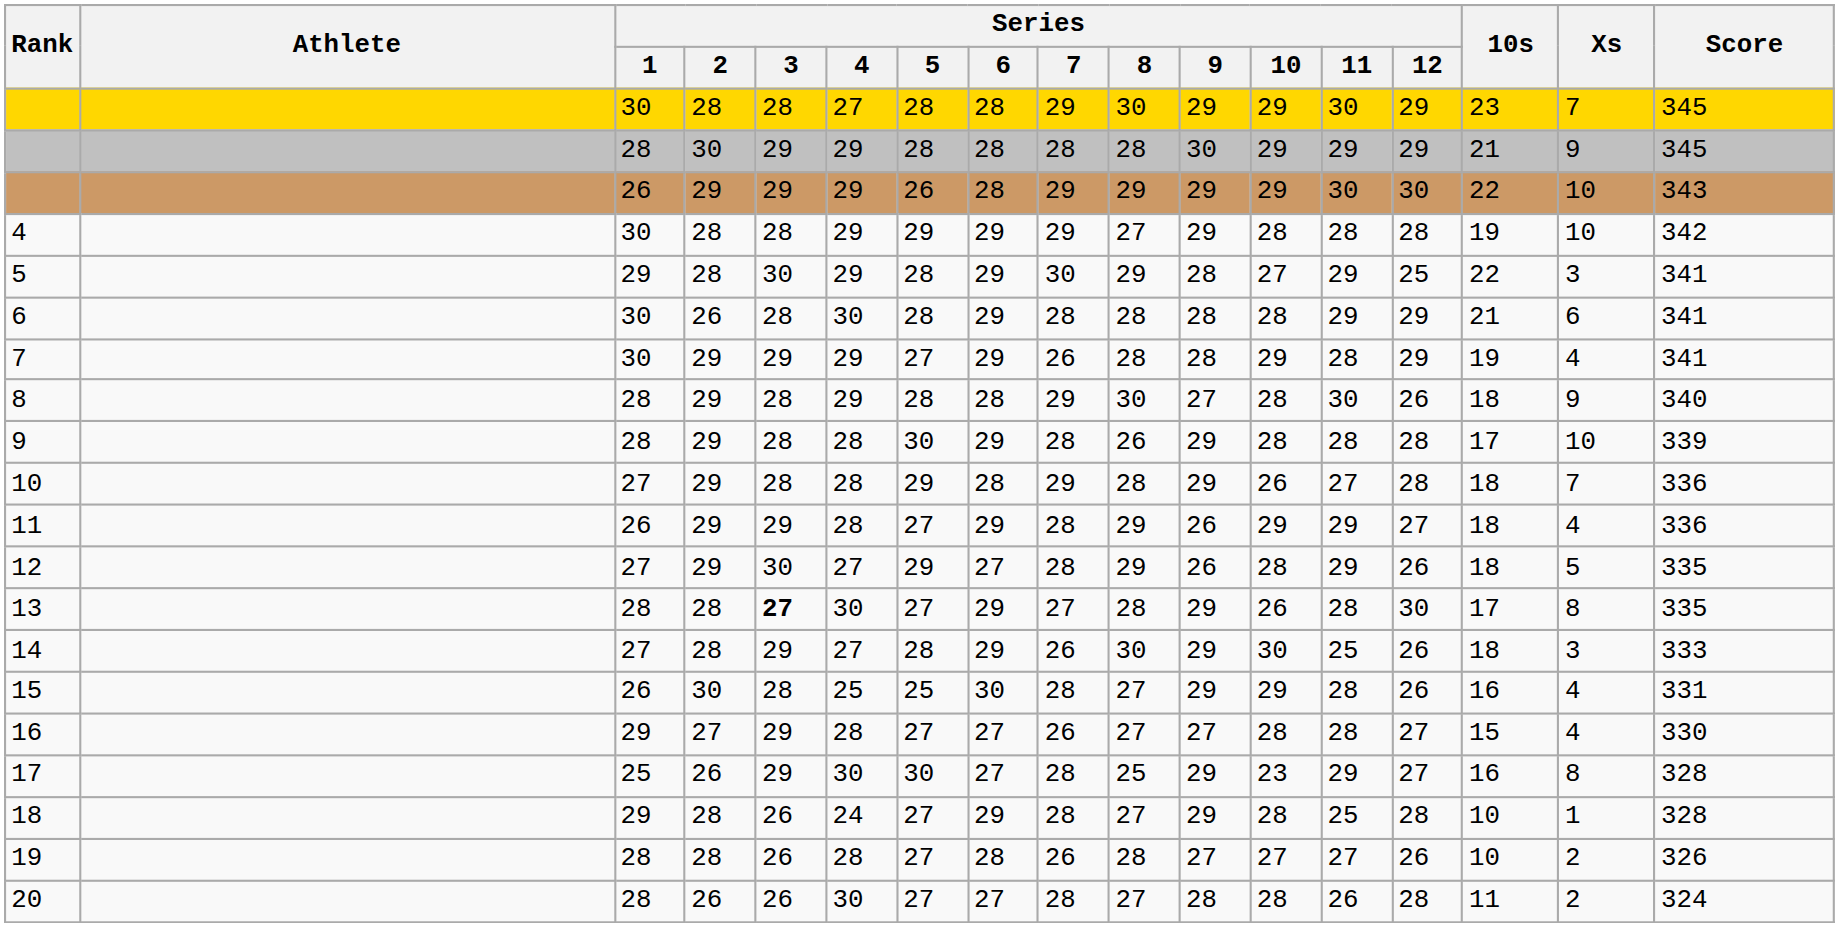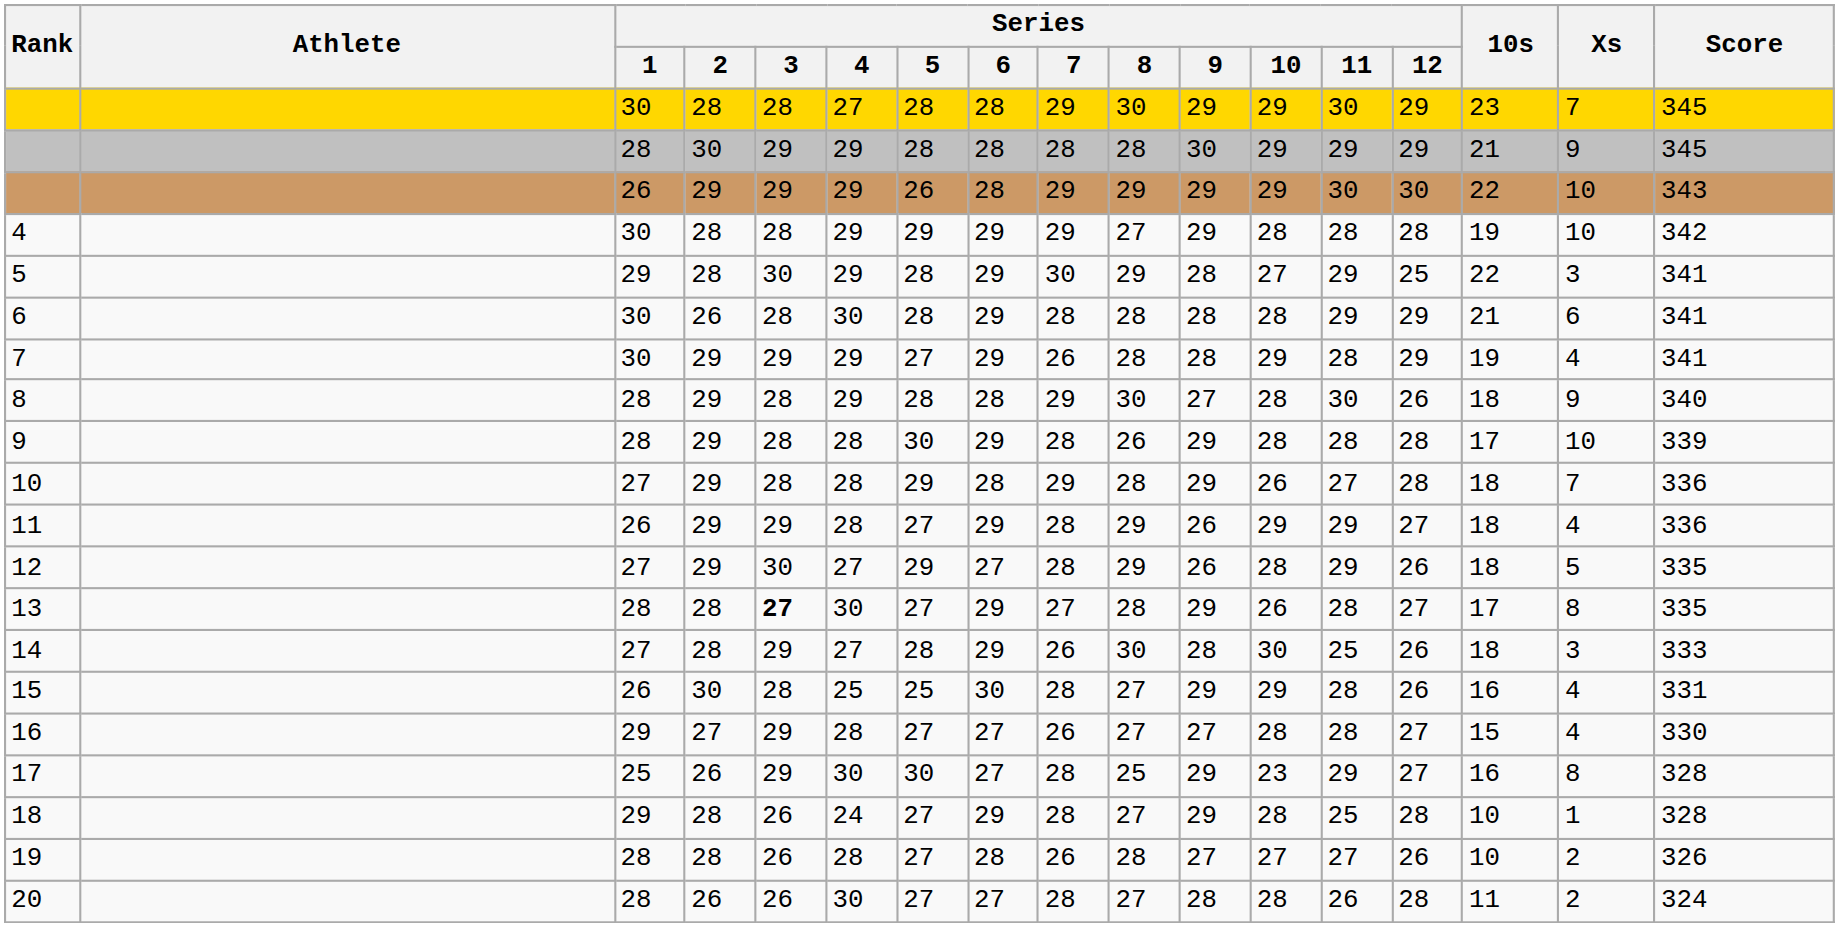 <table class="wikitable" style="font-size:95%" style="width:35em;" style="text-align:center">
 <tr>
 <th rowspan=2>Rank</th>
 <th rowspan=2 width=250>Athlete</th>
 <th colspan=12 width=400>Series</th>
 <th rowspan=2 width=40>10s</th>
 <th rowspan=2 width=40>Xs</th>
 <th rowspan=2 width=80>Score</th>
 </tr>
 <tr>
 <th>1</th>
 <th>2</th>
 <th>3</th>
 <th>4</th>
 <th>5</th>
 <th>6</th>
 <th>7</th>
 <th>8</th>
 <th>9</th>
 <th>10</th>
 <th>11</th>
 <th>12</th>
 </tr>
 <tr bgcolor=gold>
 <td></td>
 <td align=left></td>
 <td>30</td>
 <td>28</td>
 <td>28</td>
 <td>27</td>
 <td>28</td>
 <td>28</td>
 <td>29</td>
 <td>30</td>
 <td>29</td>
 <td>29</td>
 <td>30</td>
 <td>29</td>
 <td>23</td>
 <td>7</td>
 <td>345</td>
 </tr>
 <tr bgcolor=silver>
 <td></td>
 <td align=left></td>
 <td>28</td>
 <td>30</td>
 <td>29</td>
 <td>29</td>
 <td>28</td>
 <td>28</td>
 <td>28</td>
 <td>28</td>
 <td>30</td>
 <td>29</td>
 <td>29</td>
 <td>29</td>
 <td>21</td>
 <td>9</td>
 <td>345</td>
 </tr>
 <tr bgcolor=cc9966>
 <td></td>
 <td align=left></td>
 <td>26</td>
 <td>29</td>
 <td>29</td>
 <td>29</td>
 <td>26</td>
 <td>28</td>
 <td>29</td>
 <td>29</td>
 <td>29</td>
 <td>29</td>
 <td>30</td>
 <td>30</td>
 <td>22</td>
 <td>10</td>
 <td>343</td>
 </tr>
 <tr>
 <td>4</td>
 <td align=left></td>
 <td>30</td>
 <td>28</td>
 <td>28</td>
 <td>29</td>
 <td>29</td>
 <td>29</td>
 <td>29</td>
 <td>27</td>
 <td>29</td>
 <td>28</td>
 <td>28</td>
 <td>28</td>
 <td>19</td>
 <td>10</td>
 <td>342</td>
 </tr>
 <tr>
 <td>5</td>
 <td align=left></td>
 <td>29</td>
 <td>28</td>
 <td>30</td>
 <td>29</td>
 <td>28</td>
 <td>29</td>
 <td>30</td>
 <td>29</td>
 <td>28</td>
 <td>27</td>
 <td>29</td>
 <td>25</td>
 <td>22</td>
 <td>3</td>
 <td>341</td>
 </tr>
 <tr>
 <td>6</td>
 <td align=left></td>
 <td>30</td>
 <td>26</td>
 <td>28</td>
 <td>30</td>
 <td>28</td>
 <td>29</td>
 <td>28</td>
 <td>28</td>
 <td>28</td>
 <td>28</td>
 <td>29</td>
 <td>29</td>
 <td>21</td>
 <td>6</td>
 <td>341</td>
 </tr>
 <tr>
 <td>7</td>
 <td align=left></td>
 <td>30</td>
 <td>29</td>
 <td>29</td>
 <td>29</td>
 <td>27</td>
 <td>29</td>
 <td>26</td>
 <td>28</td>
 <td>28</td>
 <td>29</td>
 <td>28</td>
 <td>29</td>
 <td>19</td>
 <td>4</td>
 <td>341</td>
 </tr>
 <tr>
 <td>8</td>
 <td align=left></td>
 <td>28</td>
 <td>29</td>
 <td>28</td>
 <td>29</td>
 <td>28</td>
 <td>28</td>
 <td>29</td>
 <td>30</td>
 <td>27</td>
 <td>28</td>
 <td>30</td>
 <td>26</td>
 <td>18</td>
 <td>9</td>
 <td>340</td>
 </tr>
 <tr>
 <td>9</td>
 <td align=left></td>
 <td>28</td>
 <td>29</td>
 <td>28</td>
 <td>28</td>
 <td>30</td>
 <td>29</td>
 <td>28</td>
 <td>26</td>
 <td>29</td>
 <td>28</td>
 <td>28</td>
 <td>28</td>
 <td>17</td>
 <td>10</td>
 <td>339</td>
 </tr>
 <tr>
 <td>10</td>
 <td align=left></td>
 <td>27</td>
 <td>29</td>
 <td>28</td>
 <td>28</td>
 <td>29</td>
 <td>28</td>
 <td>29</td>
 <td>28</td>
 <td>29</td>
 <td>26</td>
 <td>27</td>
 <td>28</td>
 <td>18</td>
 <td>7</td>
 <td>336</td>
 </tr>
 <tr>
 <td>11</td>
 <td align=left></td>
 <td>26</td>
 <td>29</td>
 <td>29</td>
 <td>28</td>
 <td>27</td>
 <td>29</td>
 <td>28</td>
 <td>29</td>
 <td>26</td>
 <td>29</td>
 <td>29</td>
 <td>27</td>
 <td>18</td>
 <td>4</td>
 <td>336</td>
 </tr>
 <tr>
 <td>12</td>
 <td align=left></td>
 <td>27</td>
 <td>29</td>
 <td>30</td>
 <td>27</td>
 <td>29</td>
 <td>27</td>
 <td>28</td>
 <td>29</td>
 <td>26</td>
 <td>28</td>
 <td>29</td>
 <td>26</td>
 <td>18</td>
 <td>5</td>
 <td>335</td>
 </tr>
 <tr>
 <td>13</td>
 <td align=left></td>
 <td>28</td>
 <td>28</td>
 <td><strong>27</strong></td>
 <td>30</td>
 <td>27</td>
 <td>29</td>
 <td>27</td>
 <td>28</td>
 <td>29</td>
 <td>26</td>
 <td>28</td>
-<td>30</td>
+<td>27</td>
 <td>17</td>
 <td>8</td>
 <td>335</td>
 </tr>
 <tr>
 <td>14</td>
 <td align=left></td>
 <td>27</td>
 <td>28</td>
 <td>29</td>
 <td>27</td>
 <td>28</td>
 <td>29</td>
 <td>26</td>
 <td>30</td>
-<td>29</td>
+<td>28</td>
 <td>30</td>
 <td>25</td>
 <td>26</td>
 <td>18</td>
 <td>3</td>
 <td>333</td>
 </tr>
 <tr>
 <td>15</td>
 <td align=left></td>
 <td>26</td>
 <td>30</td>
 <td>28</td>
 <td>25</td>
 <td>25</td>
 <td>30</td>
 <td>28</td>
 <td>27</td>
 <td>29</td>
 <td>29</td>
 <td>28</td>
 <td>26</td>
 <td>16</td>
 <td>4</td>
 <td>331</td>
 </tr>
 <tr>
 <td>16</td>
 <td align=left></td>
 <td>29</td>
 <td>27</td>
 <td>29</td>
 <td>28</td>
 <td>27</td>
 <td>27</td>
 <td>26</td>
 <td>27</td>
 <td>27</td>
 <td>28</td>
 <td>28</td>
 <td>27</td>
 <td>15</td>
 <td>4</td>
 <td>330</td>
 </tr>
 <tr>
 <td>17</td>
 <td align=left></td>
 <td>25</td>
 <td>26</td>
 <td>29</td>
 <td>30</td>
 <td>30</td>
 <td>27</td>
 <td>28</td>
 <td>25</td>
 <td>29</td>
 <td>23</td>
 <td>29</td>
 <td>27</td>
 <td>16</td>
 <td>8</td>
 <td>328</td>
 </tr>
 <tr>
 <td>18</td>
 <td align=left></td>
 <td>29</td>
 <td>28</td>
 <td>26</td>
 <td>24</td>
 <td>27</td>
 <td>29</td>
 <td>28</td>
 <td>27</td>
 <td>29</td>
 <td>28</td>
 <td>25</td>
 <td>28</td>
 <td>10</td>
 <td>1</td>
 <td>328</td>
 </tr>
 <tr>
 <td>19</td>
 <td align=left></td>
 <td>28</td>
 <td>28</td>
 <td>26</td>
 <td>28</td>
 <td>27</td>
 <td>28</td>
 <td>26</td>
 <td>28</td>
 <td>27</td>
 <td>27</td>
 <td>27</td>
 <td>26</td>
 <td>10</td>
 <td>2</td>
 <td>326</td>
 </tr>
 <tr>
 <td>20</td>
 <td align=left></td>
 <td>28</td>
 <td>26</td>
 <td>26</td>
 <td>30</td>
 <td>27</td>
 <td>27</td>
 <td>28</td>
 <td>27</td>
 <td>28</td>
 <td>28</td>
 <td>26</td>
 <td>28</td>
 <td>11</td>
 <td>2</td>
 <td>324</td>
 </tr>
 <tr>
 </tr>
 </table>
